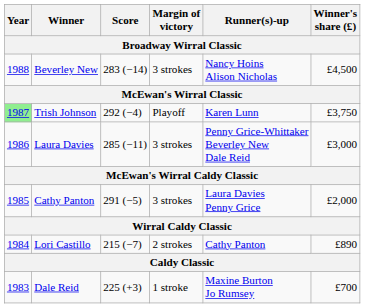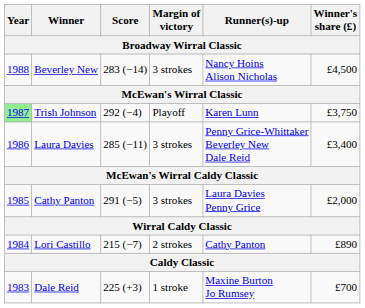 <table class=wikitable style="font-size:95%">
 <tr>
 <th>Year</th>
 <th>Winner</th>
 <th>Score</th>
 <th>Margin of<br>victory</th>
 <th>Runner(s)-up</th>
 <th>Winner's<br>share (£)</th>
 </tr>
 <tr>
 <th colspan=6>Broadway Wirral Classic</th>
 </tr>
 <tr>
 <td><a href='#'>1988</a></td>
 <td> <a href='#'>Beverley New</a></td>
 <td>283 (−14)</td>
 <td>3 strokes</td>
 <td> <a href='#'>Nancy Hoins</a><br> <a href='#'>Alison Nicholas</a></td>
 <td align=right>£4,500</td>
 </tr>
 <tr>
 <th colspan=6>McEwan's Wirral Classic</th>
 </tr>
 <tr>
 <td style="background: lightgreen;"><a href='#'>1987</a></td>
 <td> <a href='#'>Trish Johnson</a></td>
 <td>292 (−4)</td>
 <td>Playoff</td>
 <td> <a href='#'>Karen Lunn</a></td>
 <td align=right>£3,750</td>
 </tr>
 <tr>
 <td><a href='#'>1986</a></td>
 <td> <a href='#'>Laura Davies</a></td>
 <td>285 (−11)</td>
 <td>3 strokes</td>
 <td> <a href='#'>Penny Grice-Whittaker</a><br> <a href='#'>Beverley New</a><br> <a href='#'>Dale Reid</a></td>
-<td align=right>£3,000</td>
+<td align=right>£3,400</td>
 </tr>
 <tr>
 <th colspan=6>McEwan's Wirral Caldy Classic</th>
 </tr>
 <tr>
 <td><a href='#'>1985</a></td>
 <td> <a href='#'>Cathy Panton</a></td>
 <td>291 (−5)</td>
 <td>3 strokes</td>
 <td> <a href='#'>Laura Davies</a><br> <a href='#'>Penny Grice</a></td>
 <td align=right>£2,000</td>
 </tr>
 <tr>
 <th colspan=6>Wirral Caldy Classic</th>
 </tr>
 <tr>
 <td><a href='#'>1984</a></td>
 <td> <a href='#'>Lori Castillo</a></td>
 <td>215 (−7)</td>
 <td>2 strokes</td>
 <td> <a href='#'>Cathy Panton</a></td>
 <td align=right>£890</td>
 </tr>
 <tr>
 <th colspan=6>Caldy Classic</th>
 </tr>
 <tr>
 <td><a href='#'>1983</a></td>
 <td> <a href='#'>Dale Reid</a></td>
 <td>225 (+3)</td>
 <td>1 stroke</td>
 <td> <a href='#'>Maxine Burton</a><br> <a href='#'>Jo Rumsey</a></td>
 <td align=right>£700</td>
 </tr>
 </table>
